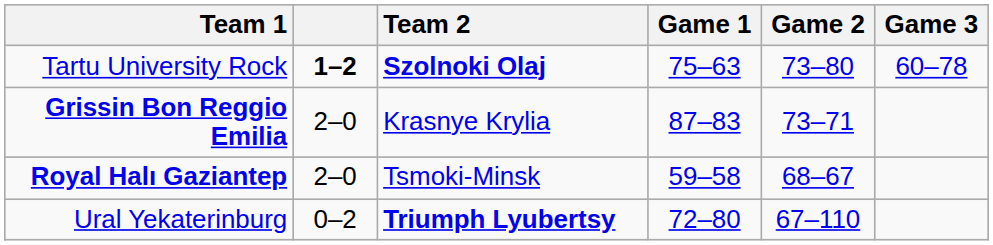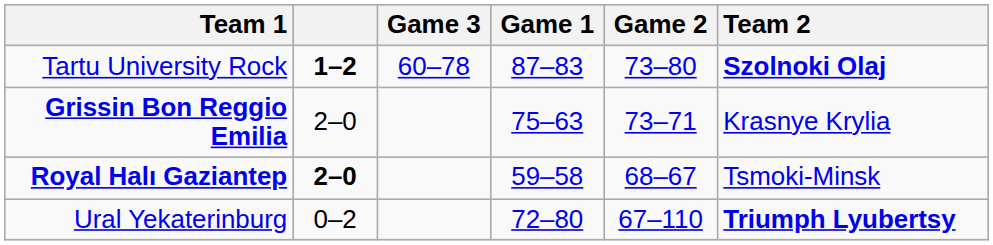 <table class=wikitable style="text-align:center">
 <tr>
 <th style="width:240px; text-align:right;">Team 1</th>
 <th width=70></th>
-<th style="width:240px; text-align:left;">Team 2</th>
+<th width=80>Game 3</th>
 <th width=80>Game 1</th>
 <th width=80>Game 2</th>
-<th width=80>Game 3</th>
+<th style="width:240px; text-align:left;">Team 2</th>
 </tr>
 <tr>
 <td align=right><a href='#'>Tartu University Rock</a> </td>
 <td><strong>1–2</strong></td>
+<td><a href='#'>60–78</a></td>
+<td><a href='#'>87–83</a></td>
+<td><a href='#'>73–80</a></td>
 <td align=left> <strong><a href='#'>Szolnoki Olaj</a></strong></td>
-<td><a href='#'>75–63</a></td>
-<td><a href='#'>73–80</a></td>
-<td><a href='#'>60–78</a></td>
 </tr>
 <tr>
 <td align=right><strong><a href='#'>Grissin Bon Reggio Emilia</a></strong>  </td>
 <td>2–0</td>
+<td></td>
+<td><a href='#'>75–63</a></td>
+<td><a href='#'>73–71</a></td>
 <td align=left> <a href='#'>Krasnye Krylia</a></td>
-<td><a href='#'>87–83</a></td>
-<td><a href='#'>73–71</a></td>
-<td></td>
 </tr>
 <tr>
 <td align=right><strong><a href='#'>Royal Halı Gaziantep</a></strong> </td>
-<td>2–0</td>
-<td align=left> <a href='#'>Tsmoki-Minsk</a></td>
+<td><strong>2–0</strong></td>
+<td></td>
 <td><a href='#'>59–58</a></td>
 <td><a href='#'>68–67</a></td>
-<td></td>
+<td align=left> <a href='#'>Tsmoki-Minsk</a></td>
 </tr>
 <tr>
 <td align=right><a href='#'>Ural Yekaterinburg</a> </td>
 <td>0–2</td>
-<td align=left> <strong><a href='#'>Triumph Lyubertsy</a></strong></td>
+<td></td>
 <td><a href='#'>72–80</a></td>
 <td><a href='#'>67–110</a></td>
-<td></td>
+<td align=left> <strong><a href='#'>Triumph Lyubertsy</a></strong></td>
 </tr>
 </table>
